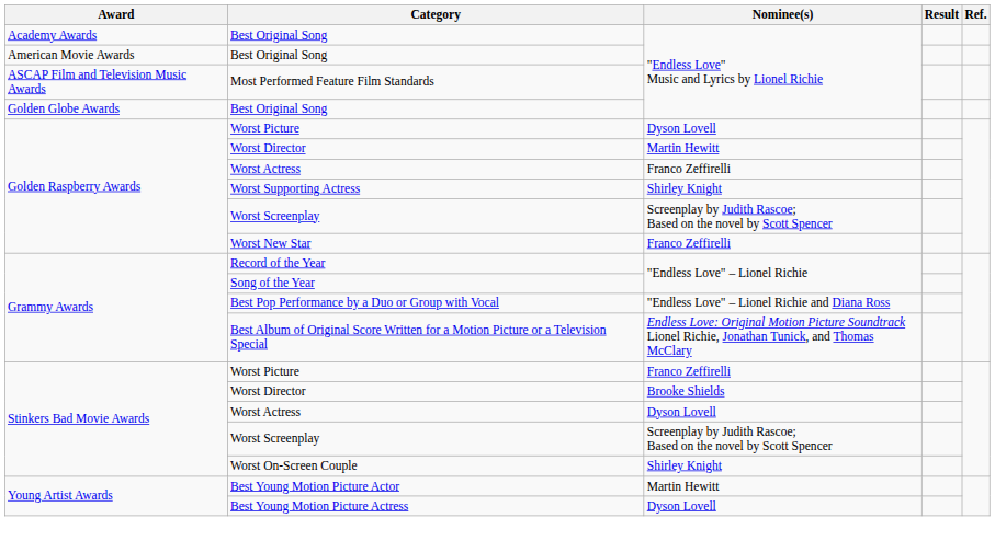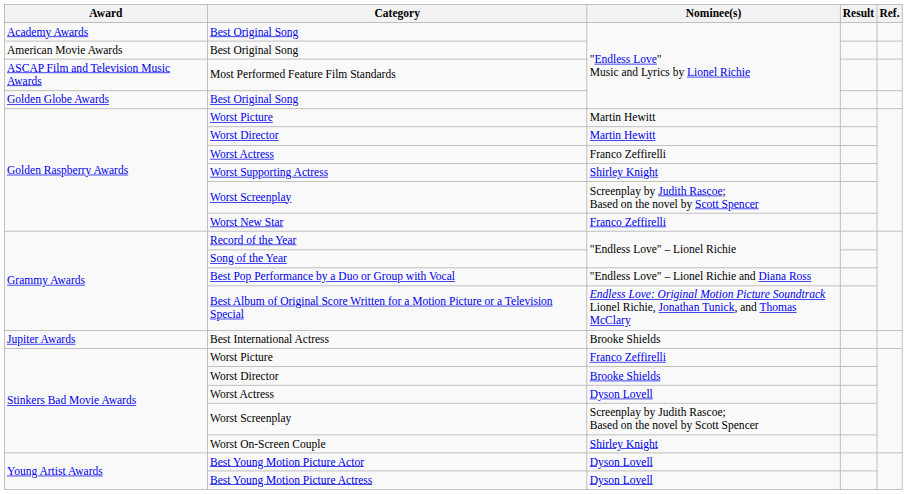 <table class="wikitable plainrowheaders">
 <tr>
 <th>Award</th>
 <th>Category</th>
 <th>Nominee(s)</th>
 <th>Result</th>
 <th>Ref.</th>
 </tr>
 <tr>
 <td><a href='#'>Academy Awards</a></td>
 <td><a href='#'>Best Original Song</a></td>
 <td rowspan="4">"<a href='#'>Endless Love</a>" <br> Music and Lyrics by <a href='#'>Lionel Richie</a></td>
 <td></td>
 <td align="center"></td>
 </tr>
 <tr>
 <td>American Movie Awards</td>
 <td>Best Original Song</td>
 <td></td>
 <td align="center"></td>
 </tr>
 <tr>
 <td><a href='#'>ASCAP Film and Television Music Awards</a></td>
 <td>Most Performed Feature Film Standards</td>
 <td></td>
 <td align="center"></td>
 </tr>
 <tr>
 <td><a href='#'>Golden Globe Awards</a></td>
 <td><a href='#'>Best Original Song</a></td>
 <td></td>
 <td align="center"></td>
 </tr>
 <tr>
 <td rowspan="6"><a href='#'>Golden Raspberry Awards</a></td>
 <td><a href='#'>Worst Picture</a></td>
-<td><a href='#'>Dyson Lovell</a></td>
+<td>Martin Hewitt</td>
 <td></td>
 <td align="center" rowspan="6"></td>
 </tr>
 <tr>
 <td><a href='#'>Worst Director</a></td>
 <td><a href='#'>Martin Hewitt</a></td>
 <td></td>
 </tr>
 <tr>
 <td><a href='#'>Worst Actress</a></td>
 <td>Franco Zeffirelli</td>
 <td></td>
 </tr>
 <tr>
 <td><a href='#'>Worst Supporting Actress</a></td>
 <td><a href='#'>Shirley Knight</a></td>
 <td></td>
 </tr>
 <tr>
 <td><a href='#'>Worst Screenplay</a></td>
 <td>Screenplay by <a href='#'>Judith Rascoe</a>; <br> Based on the novel by <a href='#'>Scott Spencer</a></td>
 <td></td>
 </tr>
 <tr>
 <td><a href='#'>Worst New Star</a></td>
 <td><a href='#'>Franco Zeffirelli</a></td>
 <td></td>
 </tr>
 <tr>
 <td rowspan="4"><a href='#'>Grammy Awards</a></td>
 <td><a href='#'>Record of the Year</a></td>
 <td rowspan="2">"Endless Love" – Lionel Richie</td>
 <td></td>
 <td align="center" rowspan="4"></td>
 </tr>
 <tr>
 <td><a href='#'>Song of the Year</a></td>
 <td></td>
 </tr>
 <tr>
 <td><a href='#'>Best Pop Performance by a Duo or Group with Vocal</a></td>
 <td>"Endless Love" – Lionel Richie and <a href='#'>Diana Ross</a></td>
 <td></td>
 </tr>
 <tr>
 <td><a href='#'>Best Album of Original Score Written for a Motion Picture or a Television Special</a></td>
 <td><em><a href='#'>Endless Love: Original Motion Picture Soundtrack</a></em> <br> Lionel Richie, <a href='#'>Jonathan Tunick</a>, and <a href='#'>Thomas McClary</a></td>
 <td></td>
 </tr>
 <tr>
+<td><a href='#'>Jupiter Awards</a></td>
+<td>Best International Actress</td>
+<td>Brooke Shields</td>
+<td></td>
+<td align="center"></td>
+</tr>
+<tr>
 <td rowspan="5"><a href='#'>Stinkers Bad Movie Awards</a></td>
 <td>Worst Picture</td>
 <td><a href='#'>Franco Zeffirelli</a></td>
 <td></td>
 <td align="center" rowspan="5"></td>
 </tr>
 <tr>
 <td>Worst Director</td>
 <td><a href='#'>Brooke Shields</a></td>
 <td></td>
 </tr>
 <tr>
 <td>Worst Actress</td>
 <td><a href='#'>Dyson Lovell</a></td>
 <td></td>
 </tr>
 <tr>
 <td>Worst Screenplay</td>
 <td>Screenplay by Judith Rascoe; <br> Based on the novel by Scott Spencer</td>
 <td></td>
 </tr>
 <tr>
 <td>Worst On-Screen Couple</td>
 <td><a href='#'>Shirley Knight</a></td>
 <td></td>
 </tr>
 <tr>
 <td rowspan="2"><a href='#'>Young Artist Awards</a></td>
 <td><a href='#'>Best Young Motion Picture Actor</a></td>
-<td>Martin Hewitt</td>
+<td><a href='#'>Dyson Lovell</a></td>
 <td></td>
 <td align="center" rowspan="2"></td>
 </tr>
 <tr>
 <td><a href='#'>Best Young Motion Picture Actress</a></td>
 <td><a href='#'>Dyson Lovell</a></td>
 <td></td>
 </tr>
 </table>
